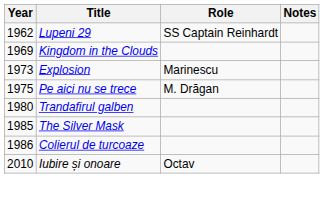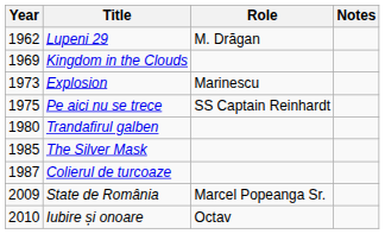 <table class="wikitable sortable">
 <tr>
 <th>Year</th>
 <th>Title</th>
 <th>Role</th>
 <th class="unsortable">Notes</th>
 </tr>
 <tr>
 <td>1962</td>
 <td><em><a href='#'>Lupeni 29</a></em></td>
-<td>SS Captain Reinhardt</td>
+<td>M. Drăgan</td>
 <td></td>
 </tr>
 <tr>
 <td>1969</td>
 <td><em><a href='#'>Kingdom in the Clouds</a></em></td>
 <td></td>
 <td></td>
 </tr>
 <tr>
 <td>1973</td>
 <td><em><a href='#'>Explosion</a></em></td>
 <td>Marinescu</td>
 <td></td>
 </tr>
 <tr>
 <td>1975</td>
 <td><em><a href='#'>Pe aici nu se trece</a></em></td>
-<td>M. Drăgan</td>
+<td>SS Captain Reinhardt</td>
 <td></td>
 </tr>
 <tr>
 <td>1980</td>
 <td><em><a href='#'>Trandafirul galben</a></em></td>
 <td></td>
 <td></td>
 </tr>
 <tr>
 <td>1985</td>
 <td><em><a href='#'>The Silver Mask</a></em></td>
 <td></td>
 <td></td>
 </tr>
 <tr>
-<td>1986</td>
+<td>1987</td>
 <td><em><a href='#'>Colierul de turcoaze</a></em></td>
 <td></td>
+<td></td>
+</tr>
+<tr>
+<td>2009</td>
+<td><em>State de România</em></td>
+<td>Marcel Popeanga Sr.</td>
 <td></td>
 </tr>
 <tr>
 <td>2010</td>
 <td><em>Iubire și onoare</em></td>
 <td>Octav</td>
 <td></td>
 </tr>
 </table>
